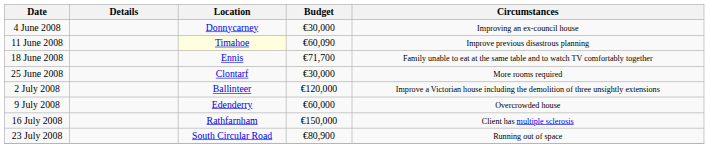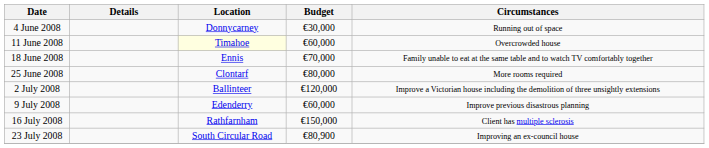 <table class="wikitable">
 <tr>
 <th width="100" rowspan="1">Date</th>
 <th width="170" rowspan="1">Details</th>
 <th width="170" rowspan="1">Location</th>
 <th width="100" rowspan="1">Budget</th>
 <th width="570" rowspan="1">Circumstances</th>
 </tr>
 <tr>
 <td style="text-align: center;">4 June 2008</td>
 <td style="text-align: center;"> </td>
 <td style="text-align: center;"><a href='#'>Donnycarney</a></td>
 <td style="text-align: center;">€30,000</td>
-<td style="text-align: center;"><small>Improving an ex-council house</small></td>
+<td style="text-align: center;"><small>Running out of space</small></td>
 </tr>
 <tr>
 <td style="text-align: center;">11 June 2008</td>
 <td style="text-align: center;"> </td>
 <td style="background: lightyellow; text-align: center;"><a href='#'>Timahoe</a></td>
-<td style="text-align: center;">€60,090</td>
-<td style="text-align: center;"><small>Improve previous disastrous planning</small></td>
+<td style="text-align: center;">€60,000</td>
+<td style="text-align: center;"><small>Overcrowded house</small></td>
 </tr>
 <tr>
 <td style="text-align: center;">18 June 2008</td>
 <td style="text-align: center;"> </td>
 <td style="text-align: center;"><a href='#'>Ennis</a></td>
-<td style="text-align: center;">€71,700</td>
+<td style="text-align: center;">€70,000</td>
 <td style="text-align: center;"><small>Family unable to eat at the same table and to watch TV comfortably together</small></td>
 </tr>
 <tr>
 <td style="text-align: center;">25 June 2008</td>
 <td style="text-align: center;"> </td>
 <td style="text-align: center;"><a href='#'>Clontarf</a></td>
-<td style="text-align: center;">€30,000</td>
+<td style="text-align: center;">€80,000</td>
 <td style="text-align: center;"><small>More rooms required</small></td>
 </tr>
 <tr>
 <td style="text-align: center;">2 July 2008</td>
 <td style="text-align: center;"> </td>
 <td style="text-align: center;"><a href='#'>Ballinteer</a></td>
 <td style="text-align: center;">€120,000</td>
 <td style="text-align: center;"><small>Improve a Victorian house including the demolition of three unsightly extensions</small></td>
 </tr>
 <tr>
 <td style="text-align: center;">9 July 2008</td>
 <td style="text-align: center;"> </td>
 <td style="text-align: center;"><a href='#'>Edenderry</a></td>
 <td style="text-align: center;">€60,000</td>
-<td style="text-align: center;"><small>Overcrowded house</small></td>
+<td style="text-align: center;"><small>Improve previous disastrous planning</small></td>
 </tr>
 <tr>
 <td style="text-align: center;">16 July 2008</td>
 <td style="text-align: center;"> </td>
 <td style="text-align: center;"><a href='#'>Rathfarnham</a></td>
 <td style="text-align: center;">€150,000</td>
 <td style="text-align: center;"><small>Client has <a href='#'>multiple sclerosis</a></small></td>
 </tr>
 <tr>
 <td style="text-align: center;">23 July 2008</td>
 <td style="text-align: center;"> </td>
 <td style="text-align: center;"><a href='#'>South Circular Road</a></td>
 <td style="text-align: center;">€80,900</td>
-<td style="text-align: center;"><small>Running out of space</small></td>
+<td style="text-align: center;"><small>Improving an ex-council house</small></td>
 </tr>
 <tr>
 </tr>
 </table>
